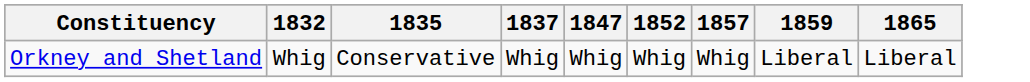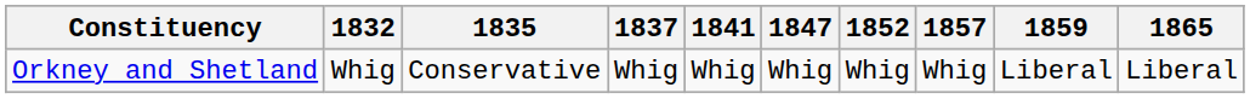 <table class=wikitable sortable>
 <tr>
 <th>Constituency</th>
 <th>1832</th>
 <th>1835</th>
 <th>1837</th>
+<th>1841</th>
 <th>1847</th>
 <th>1852</th>
 <th>1857</th>
 <th>1859</th>
 <th>1865</th>
 </tr>
 <tr>
 <td><a href='#'>Orkney and Shetland</a></td>
 <td bgcolor=>Whig</td>
 <td bgcolor=>Conservative</td>
 <td bgcolor=>Whig</td>
 <td bgcolor=>Whig</td>
 <td bgcolor=>Whig</td>
 <td bgcolor=>Whig</td>
+<td bgcolor=>Whig</td>
 <td bgcolor=>Liberal</td>
 <td bgcolor=>Liberal</td>
 </tr>
 </table>
